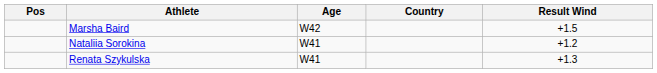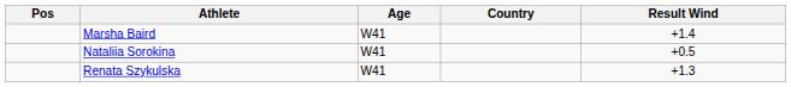 <table class="wikitable"  style="text-align:center; width:65%;">
 <tr>
 <th>Pos</th>
 <th>Athlete</th>
 <th>Age</th>
 <th>Country</th>
 <th>Result Wind</th>
 </tr>
 <tr>
 <td align=center></td>
 <td align=left><a href='#'>Marsha Baird</a></td>
-<td align=left>W42</td>
+<td align=left>W41</td>
 <td align=left></td>
-<td> +1.5</td>
+<td> +1.4</td>
 </tr>
 <tr>
 <td align=center></td>
 <td align=left><a href='#'>Nataliia Sorokina</a></td>
 <td align=left>W41</td>
 <td align=left></td>
-<td> +1.2</td>
+<td> +0.5</td>
 </tr>
 <tr>
 <td align=center></td>
 <td align=left><a href='#'>Renata Szykulska</a></td>
 <td align=left>W41</td>
 <td align=left></td>
 <td> +1.3</td>
 </tr>
 </table>
